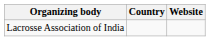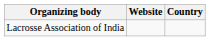 <table class="wikitable sortable" style="text-align:center">
 <tr>
 <th>Organizing body</th>
+<th class="unsortable">Website</th>
 <th class="unsortable">Country</th>
-<th class="unsortable">Website</th>
 </tr>
 <tr>
 <td>Lacrosse Association of India</td>
 <td></td>
 <td></td>
 </tr>
 </table>
